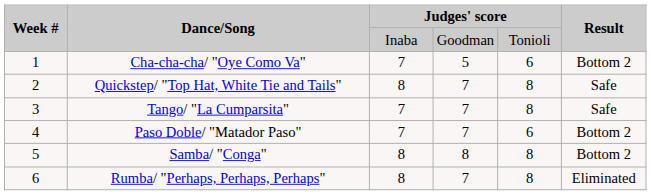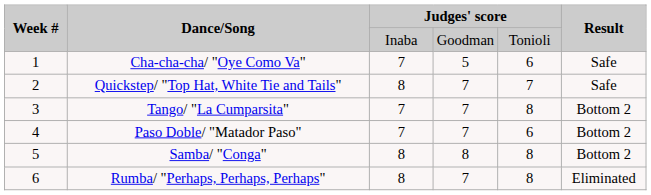 <table class="wikitable" border="1" style="float:left;">
 <tr>
 <td rowspan="2" bgcolor="#CCCCCC" align="Center"><strong>Week #</strong></td>
 <td rowspan="2" bgcolor="#CCCCCC" align="Center"><strong>Dance/Song</strong></td>
 <td colspan="3" bgcolor="#CCCCCC" align="Center"><strong>Judges' score</strong></td>
 <td rowspan="2" bgcolor="#CCCCCC" align="Center"><strong>Result</strong></td>
 </tr>
 <tr>
 <td bgcolor="#CCCCCC" width="10%" align="center">Inaba</td>
 <td bgcolor="#CCCCCC" width="10%" align="center">Goodman</td>
 <td bgcolor="#CCCCCC" width="10%" align="center">Tonioli</td>
 </tr>
 <tr>
 <td align="center" bgcolor="#FAF6F6">1</td>
 <td align="center" bgcolor="#FAF6F6"><a href='#'>Cha-cha-cha</a>/ "<a href='#'>Oye Como Va</a>"</td>
 <td align="center" bgcolor="#FAF6F6">7</td>
 <td align="center" bgcolor="#FAF6F6">5</td>
 <td align="center" bgcolor="#FAF6F6">6</td>
-<td align="center" bgcolor="#FAF6F6">Bottom 2</td>
+<td align="center" bgcolor="#FAF6F6">Safe</td>
 </tr>
 <tr>
 <td align="center" bgcolor="#FAF6F6">2</td>
 <td align="center" bgcolor="#FAF6F6"><a href='#'>Quickstep</a>/ "<a href='#'>Top Hat, White Tie and Tails</a>"</td>
 <td align="center" bgcolor="#FAF6F6">8</td>
 <td align="center" bgcolor="#FAF6F6">7</td>
-<td align="center" bgcolor="#FAF6F6">8</td>
+<td align="center" bgcolor="#FAF6F6">7</td>
 <td align="center" bgcolor="#FAF6F6">Safe</td>
 </tr>
 <tr>
 <td align="center" bgcolor="#FAF6F6">3</td>
 <td align="center" bgcolor="#FAF6F6"><a href='#'>Tango</a>/ "<a href='#'>La Cumparsita</a>"</td>
 <td align="center" bgcolor="#FAF6F6">7</td>
 <td align="center" bgcolor="#FAF6F6">7</td>
 <td align="center" bgcolor="#FAF6F6">8</td>
-<td align="center" bgcolor="#FAF6F6">Safe</td>
+<td align="center" bgcolor="#FAF6F6">Bottom 2</td>
 </tr>
 <tr>
 <td align="center" bgcolor="#FAF6F6">4</td>
 <td align="center" bgcolor="#FAF6F6"><a href='#'>Paso Doble</a>/ "Matador Paso"</td>
 <td align="center" bgcolor="#FAF6F6">7</td>
 <td align="center" bgcolor="#FAF6F6">7</td>
 <td align="center" bgcolor="#FAF6F6">6</td>
 <td align="center" bgcolor="#FAF6F6">Bottom 2</td>
 </tr>
 <tr>
 <td align="center" bgcolor="#FAF6F6">5</td>
 <td align="center" bgcolor="#FAF6F6"><a href='#'>Samba</a>/ "<a href='#'>Conga</a>"</td>
 <td align="center" bgcolor="#FAF6F6">8</td>
 <td align="center" bgcolor="#FAF6F6">8</td>
 <td align="center" bgcolor="#FAF6F6">8</td>
 <td align="center" bgcolor="#FAF6F6">Bottom 2</td>
 </tr>
 <tr>
 <td align="center" bgcolor="#FAF6F6">6</td>
 <td align="center" bgcolor="#FAF6F6"><a href='#'>Rumba</a>/ "<a href='#'>Perhaps, Perhaps, Perhaps</a>"</td>
 <td align="center" bgcolor="#FAF6F6">8</td>
 <td align="center" bgcolor="#FAF6F6">7</td>
 <td align="center" bgcolor="#FAF6F6">8</td>
 <td align="center" bgcolor="#FAF6F6">Eliminated</td>
 </tr>
 </table>
